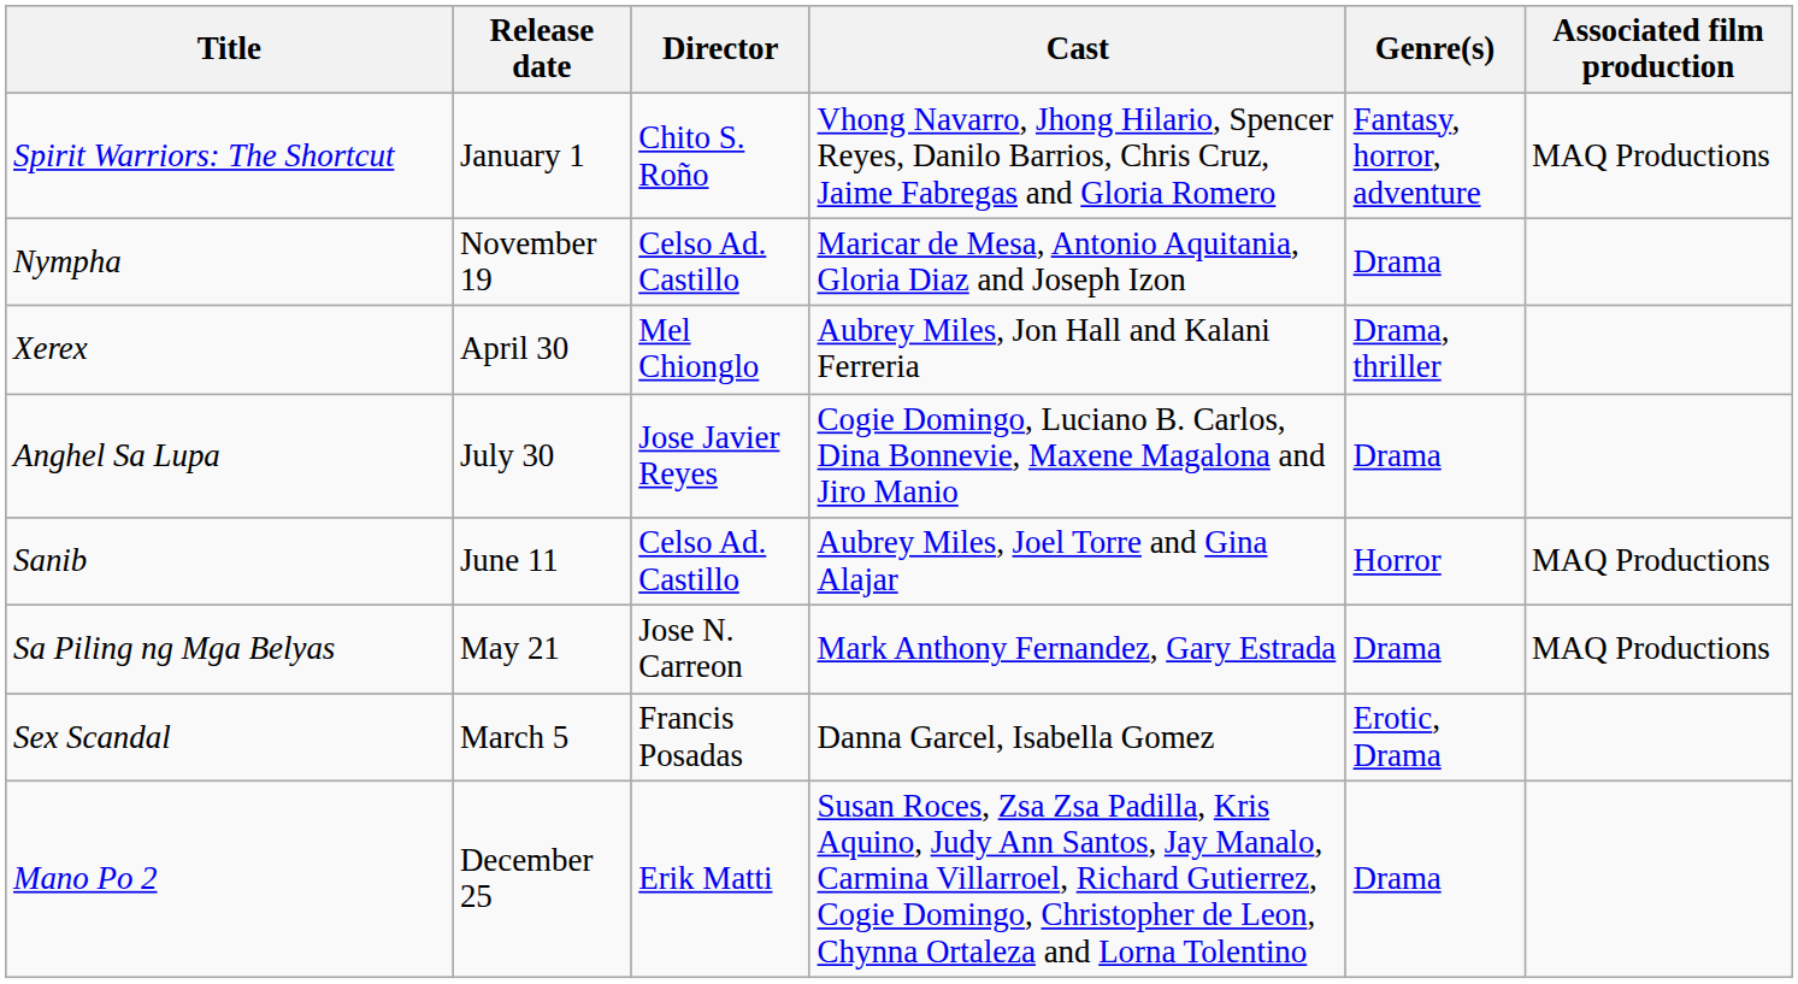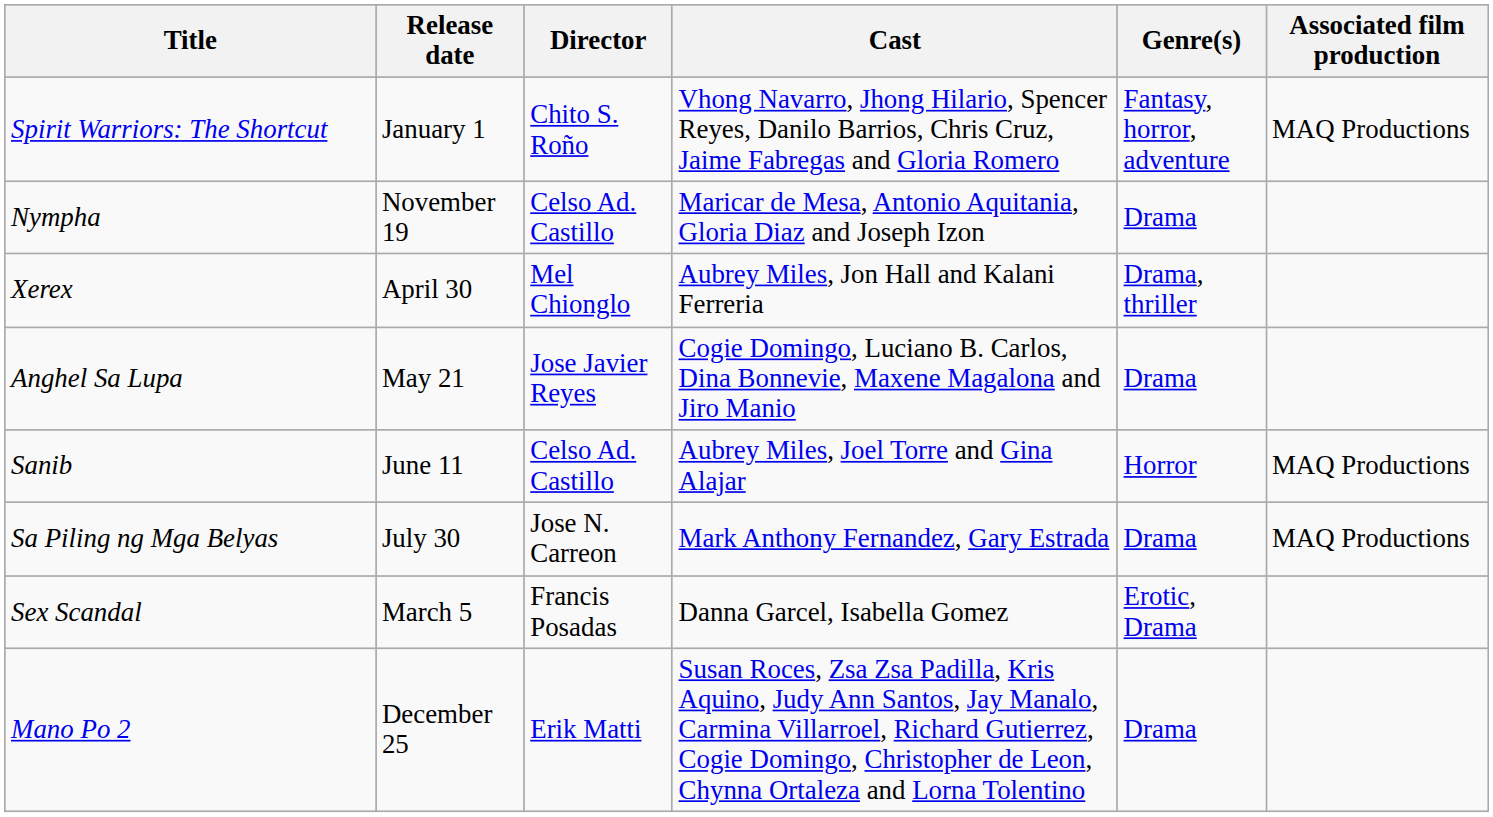 <table class="wikitable" style="width:100%;">
 <tr>
 <th style="width:25%;">Title</th>
 <th style="width:10%;">Release date</th>
 <th style="width:10%;">Director</th>
 <th style="width:30%;">Cast</th>
 <th style="width:10%;">Genre(s)</th>
 <th style="width:15%;">Associated film production</th>
 </tr>
 <tr>
 <td><em><a href='#'>Spirit Warriors: The Shortcut</a></em></td>
 <td>January 1</td>
 <td><a href='#'>Chito S. Roño</a></td>
 <td><a href='#'>Vhong Navarro</a>, <a href='#'>Jhong Hilario</a>, Spencer Reyes, Danilo Barrios, Chris Cruz, <a href='#'>Jaime Fabregas</a> and <a href='#'>Gloria Romero</a></td>
 <td><a href='#'>Fantasy</a>, <a href='#'>horror</a>, <a href='#'>adventure</a></td>
 <td>MAQ Productions</td>
 </tr>
 <tr>
 <td><em>Nympha</em></td>
 <td>November 19</td>
 <td><a href='#'>Celso Ad. Castillo</a></td>
 <td><a href='#'>Maricar de Mesa</a>, <a href='#'>Antonio Aquitania</a>, <a href='#'>Gloria Diaz</a> and Joseph Izon</td>
 <td><a href='#'>Drama</a></td>
 <td></td>
 </tr>
 <tr>
 <td><em>Xerex</em></td>
 <td>April 30</td>
 <td><a href='#'>Mel Chionglo</a></td>
 <td><a href='#'>Aubrey Miles</a>, Jon Hall and Kalani Ferreria</td>
 <td><a href='#'>Drama</a>, <a href='#'>thriller</a></td>
 <td></td>
 </tr>
 <tr>
 <td><em>Anghel Sa Lupa</em></td>
-<td>July 30</td>
+<td>May 21</td>
 <td><a href='#'>Jose Javier Reyes</a></td>
 <td><a href='#'>Cogie Domingo</a>, Luciano B. Carlos, <a href='#'>Dina Bonnevie</a>, <a href='#'>Maxene Magalona</a> and <a href='#'>Jiro Manio</a></td>
 <td><a href='#'>Drama</a></td>
 <td></td>
 </tr>
 <tr>
 <td><em>Sanib</em></td>
 <td>June 11</td>
 <td><a href='#'>Celso Ad. Castillo</a></td>
 <td><a href='#'>Aubrey Miles</a>, <a href='#'>Joel Torre</a> and <a href='#'>Gina Alajar</a></td>
 <td><a href='#'>Horror</a></td>
 <td>MAQ Productions</td>
 </tr>
 <tr>
 <td><em>Sa Piling ng Mga Belyas</em></td>
-<td>May 21</td>
+<td>July 30</td>
 <td>Jose N. Carreon</td>
 <td><a href='#'>Mark Anthony Fernandez</a>, <a href='#'>Gary Estrada</a></td>
 <td><a href='#'>Drama</a></td>
 <td>MAQ Productions</td>
 </tr>
 <tr>
 <td><em>Sex Scandal</em></td>
 <td>March 5</td>
 <td>Francis Posadas</td>
 <td>Danna Garcel, Isabella Gomez</td>
 <td><a href='#'>Erotic</a>, <a href='#'>Drama</a></td>
 <td></td>
 </tr>
 <tr>
 <td><em><a href='#'>Mano Po 2</a></em></td>
 <td>December 25</td>
 <td><a href='#'>Erik Matti</a></td>
 <td><a href='#'>Susan Roces</a>, <a href='#'>Zsa Zsa Padilla</a>, <a href='#'>Kris Aquino</a>, <a href='#'>Judy Ann Santos</a>, <a href='#'>Jay Manalo</a>, <a href='#'>Carmina Villarroel</a>, <a href='#'>Richard Gutierrez</a>, <a href='#'>Cogie Domingo</a>, <a href='#'>Christopher de Leon</a>, <a href='#'>Chynna Ortaleza</a> and <a href='#'>Lorna Tolentino</a></td>
 <td><a href='#'>Drama</a></td>
 <td></td>
 </tr>
 </table>
